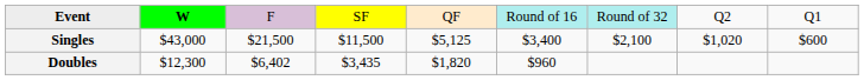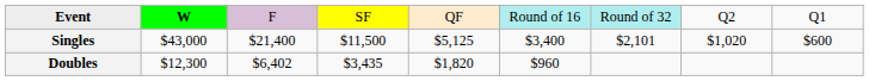 <table class=wikitable style=font-size:90%;text-align:center>
 <tr>
 <td width=130 bgcolor=ededed><strong>Event</strong></td>
 <td width=80 bgcolor=lime><strong>W</strong></td>
 <td width=85 bgcolor=thistle>F</td>
 <td width=85 bgcolor=ffff00>SF</td>
 <td width=85 bgcolor=ffebcd>QF</td>
 <td width=85 bgcolor=afeeee>Round of 16</td>
 <td width=85 bgcolor=afeeee>Round of 32</td>
 <td width=85>Q2</td>
 <td width=85>Q1</td>
 </tr>
 <tr>
 <th style=background:#f3f3f3>Singles</th>
 <td>$43,000</td>
-<td>$21,500</td>
+<td>$21,400</td>
 <td>$11,500</td>
 <td>$5,125</td>
 <td>$3,400</td>
-<td>$2,100</td>
+<td>$2,101</td>
 <td>$1,020</td>
 <td>$600</td>
 </tr>
 <tr>
 <th style=background:#f3f3f3>Doubles</th>
 <td>$12,300</td>
 <td>$6,402</td>
 <td>$3,435</td>
 <td>$1,820</td>
 <td>$960</td>
 <td></td>
 <td></td>
 <td></td>
 </tr>
 </table>
